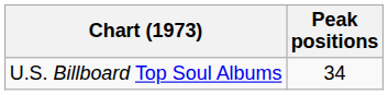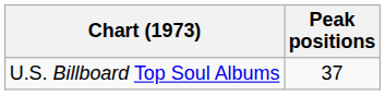 <table class="wikitable">
 <tr>
 <th align="left">Chart (1973)</th>
 <th style="text-align:center;">Peak<br>positions</th>
 </tr>
 <tr>
 <td align="left">U.S. <em>Billboard</em> <a href='#'>Top Soul Albums</a></td>
-<td style="text-align:center;">34</td>
+<td style="text-align:center;">37</td>
 </tr>
 </table>
